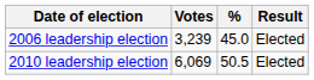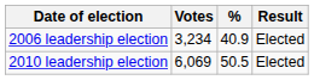 <table class="wikitable">
 <tr>
 <th>Date of election</th>
 <th>Votes</th>
 <th>%</th>
 <th>Result</th>
 </tr>
 <tr>
 <td><a href='#'>2006 leadership election</a></td>
-<td>3,239</td>
-<td>45.0</td>
+<td>3,234</td>
+<td>40.9</td>
 <td>Elected</td>
 </tr>
 <tr>
 <td><a href='#'>2010 leadership election</a></td>
 <td>6,069</td>
 <td>50.5</td>
 <td>Elected</td>
 </tr>
 </table>
